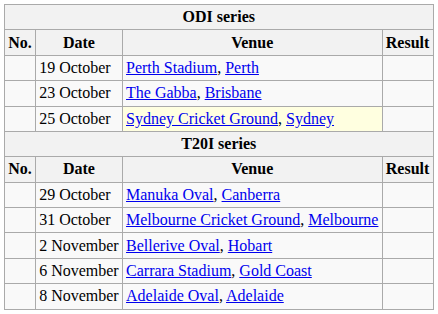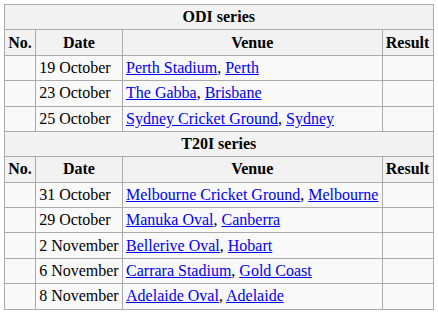 <table class="wikitable">
 <tr>
 <th colspan="4">ODI series</th>
 </tr>
 <tr>
 <th>No.</th>
 <th>Date</th>
 <th>Venue</th>
 <th>Result</th>
 </tr>
 <tr>
 <td></td>
 <td>19 October</td>
 <td><a href='#'>Perth Stadium</a>, <a href='#'>Perth</a></td>
 <td></td>
 </tr>
 <tr>
 <td></td>
 <td>23 October</td>
 <td><a href='#'>The Gabba</a>, <a href='#'>Brisbane</a></td>
 <td></td>
 </tr>
 <tr>
 <td></td>
 <td>25 October</td>
-<td style="background: lightyellow;"><a href='#'>Sydney Cricket Ground</a>, <a href='#'>Sydney</a></td>
+<td><a href='#'>Sydney Cricket Ground</a>, <a href='#'>Sydney</a></td>
 <td></td>
 </tr>
 <tr>
 <th colspan="4">T20I series</th>
 </tr>
 <tr>
 <th>No.</th>
 <th>Date</th>
 <th>Venue</th>
 <th>Result</th>
 </tr>
 <tr>
 <td></td>
-<td>29 October</td>
-<td><a href='#'>Manuka Oval</a>, <a href='#'>Canberra</a></td>
+<td>31 October</td>
+<td><a href='#'>Melbourne Cricket Ground</a>, <a href='#'>Melbourne</a></td>
 <td></td>
 </tr>
 <tr>
 <td></td>
-<td>31 October</td>
-<td><a href='#'>Melbourne Cricket Ground</a>, <a href='#'>Melbourne</a></td>
+<td>29 October</td>
+<td><a href='#'>Manuka Oval</a>, <a href='#'>Canberra</a></td>
 <td></td>
 </tr>
 <tr>
 <td></td>
 <td>2 November</td>
 <td><a href='#'>Bellerive Oval</a>, <a href='#'>Hobart</a></td>
 <td></td>
 </tr>
 <tr>
 <td></td>
 <td>6 November</td>
 <td><a href='#'>Carrara Stadium</a>, <a href='#'>Gold Coast</a></td>
 <td></td>
 </tr>
 <tr>
 <td></td>
 <td>8 November</td>
 <td><a href='#'>Adelaide Oval</a>, <a href='#'>Adelaide</a></td>
 <td></td>
 </tr>
 </table>
